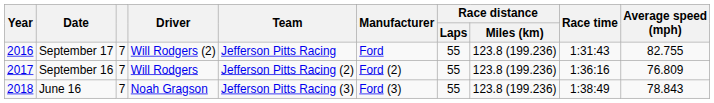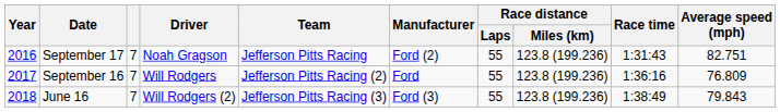 <table class="wikitable">
 <tr>
 <th rowspan="2">Year</th>
 <th rowspan="2">Date</th>
 <th rowspan="2"></th>
 <th rowspan="2">Driver</th>
 <th rowspan="2">Team</th>
 <th rowspan="2">Manufacturer</th>
 <th colspan="2">Race distance</th>
 <th rowspan="2">Race time</th>
 <th rowspan="2">Average speed<br>(mph)</th>
 </tr>
 <tr>
 <th>Laps</th>
 <th>Miles (km)</th>
 </tr>
 <tr>
 <td><a href='#'>2016</a></td>
 <td>September 17</td>
 <td align="center">7</td>
-<td><a href='#'>Will Rodgers</a> (2)</td>
+<td><a href='#'>Noah Gragson</a></td>
 <td><a href='#'>Jefferson Pitts Racing</a></td>
-<td><a href='#'>Ford</a></td>
+<td><a href='#'>Ford</a> (2)</td>
 <td align="center">55</td>
 <td align="center">123.8 (199.236)</td>
 <td align="center">1:31:43</td>
-<td align="center">82.755</td>
+<td align="center">82.751</td>
 </tr>
 <tr>
 <td><a href='#'>2017</a></td>
 <td>September 16</td>
 <td align="center">7</td>
 <td><a href='#'>Will Rodgers</a></td>
 <td><a href='#'>Jefferson Pitts Racing</a> (2)</td>
-<td><a href='#'>Ford</a> (2)</td>
+<td><a href='#'>Ford</a></td>
 <td align="center">55</td>
 <td align="center">123.8 (199.236)</td>
 <td align="center">1:36:16</td>
 <td align="center">76.809</td>
 </tr>
 <tr>
 <td><a href='#'>2018</a></td>
 <td>June 16</td>
 <td align="center">7</td>
-<td><a href='#'>Noah Gragson</a></td>
+<td><a href='#'>Will Rodgers</a> (2)</td>
 <td><a href='#'>Jefferson Pitts Racing</a> (3)</td>
 <td><a href='#'>Ford</a> (3)</td>
 <td align="center">55</td>
 <td align="center">123.8 (199.236)</td>
 <td align="center">1:38:49</td>
-<td align="center">78.843</td>
+<td align="center">79.843</td>
 </tr>
 </table>
